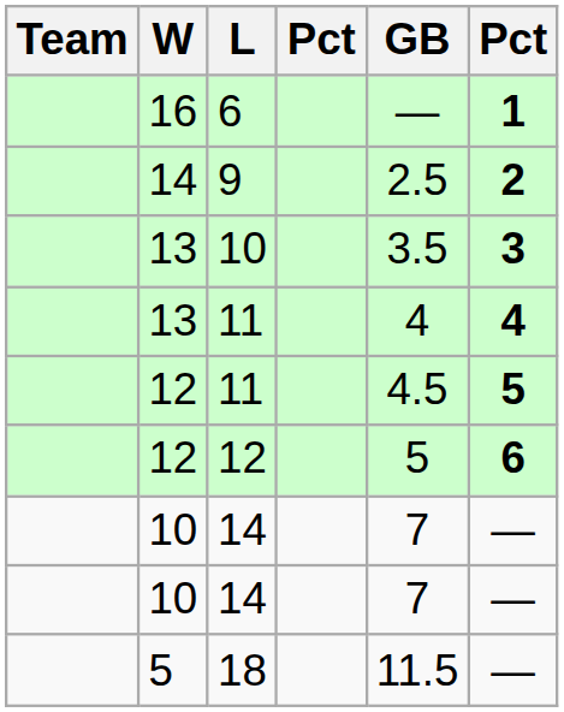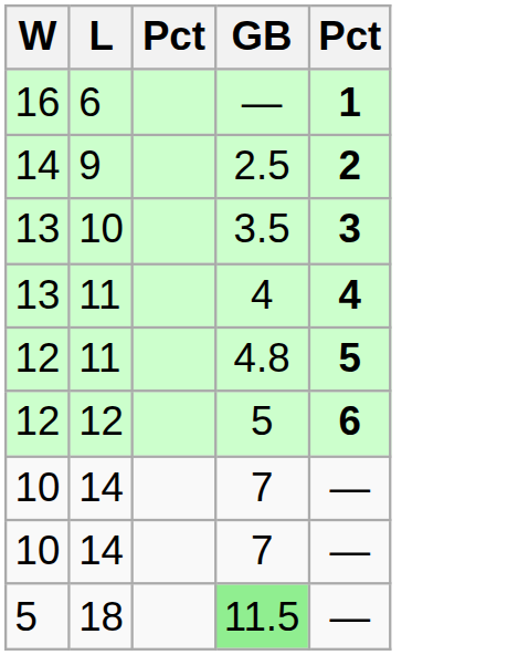 <table class=wikitable>
 <tr>
-<th>Team</th>
 <th>W</th>
 <th>L</th>
 <th>Pct</th>
 <th>GB</th>
 <th>Pct</th>
 </tr>
 <tr bgcolor=ccffcc>
-<td></td>
 <td>16</td>
 <td>6</td>
 <td></td>
 <td style="text-align:center;">—</td>
 <td style="text-align:center;"><strong>1</strong></td>
 </tr>
 <tr bgcolor=ccffcc>
-<td></td>
 <td>14</td>
 <td>9</td>
 <td></td>
 <td style="text-align:center;">2.5</td>
 <td style="text-align:center;"><strong>2</strong></td>
 </tr>
 <tr bgcolor=ccffcc>
-<td></td>
 <td>13</td>
 <td>10</td>
 <td></td>
 <td style="text-align:center;">3.5</td>
 <td style="text-align:center;"><strong>3</strong></td>
 </tr>
 <tr bgcolor=ccffcc>
-<td></td>
 <td>13</td>
 <td>11</td>
 <td></td>
 <td style="text-align:center;">4</td>
 <td style="text-align:center;"><strong>4</strong></td>
 </tr>
 <tr bgcolor=ccffcc>
-<td></td>
 <td>12</td>
 <td>11</td>
 <td></td>
-<td style="text-align:center;">4.5</td>
+<td style="text-align:center;">4.8</td>
 <td style="text-align:center;"><strong>5</strong></td>
 </tr>
 <tr bgcolor=ccffcc>
-<td></td>
 <td>12</td>
 <td>12</td>
 <td></td>
 <td style="text-align:center;">5</td>
 <td style="text-align:center;"><strong>6</strong></td>
 </tr>
 <tr>
-<td></td>
 <td>10</td>
 <td>14</td>
 <td></td>
 <td style="text-align:center;">7</td>
 <td style="text-align:center;">—</td>
 </tr>
 <tr>
-<td></td>
 <td>10</td>
 <td>14</td>
 <td></td>
 <td style="text-align:center;">7</td>
 <td style="text-align:center;">—</td>
 </tr>
 <tr>
-<td></td>
 <td>5</td>
 <td>18</td>
 <td></td>
-<td style="text-align:center;">11.5</td>
+<td style="background: lightgreen; text-align:center;">11.5</td>
 <td style="text-align:center;">—</td>
 </tr>
 </table>
